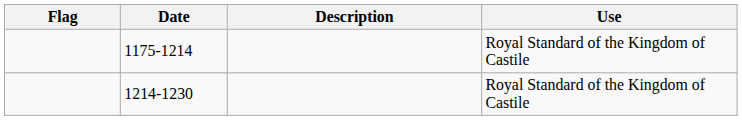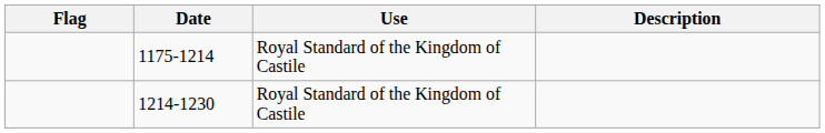 <table class="wikitable">
 <tr>
 <th width="110">Flag</th>
 <th width="100">Date</th>
+<th width="250">Use</th>
 <th width="250">Description</th>
-<th width="250">Use</th>
 </tr>
 <tr>
 <td></td>
 <td>1175-1214</td>
+<td>Royal Standard of the Kingdom of Castile</td>
 <td></td>
-<td>Royal Standard of the Kingdom of Castile</td>
 </tr>
 <tr>
 <td></td>
 <td>1214-1230</td>
+<td>Royal Standard of the Kingdom of Castile</td>
 <td></td>
-<td>Royal Standard of the Kingdom of Castile</td>
 </tr>
 </table>
